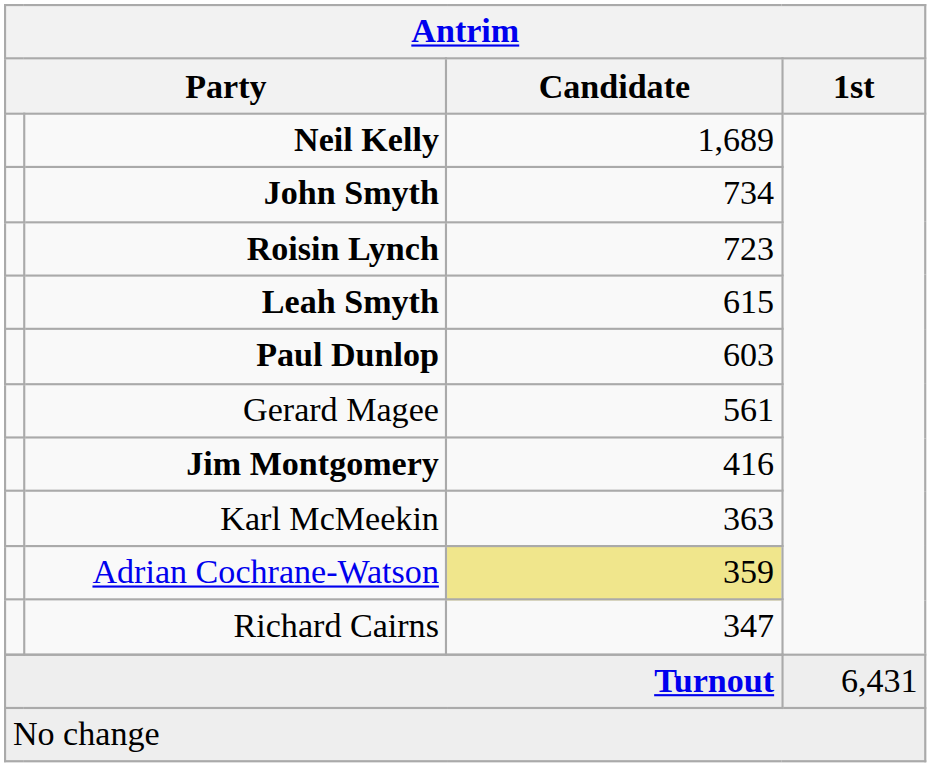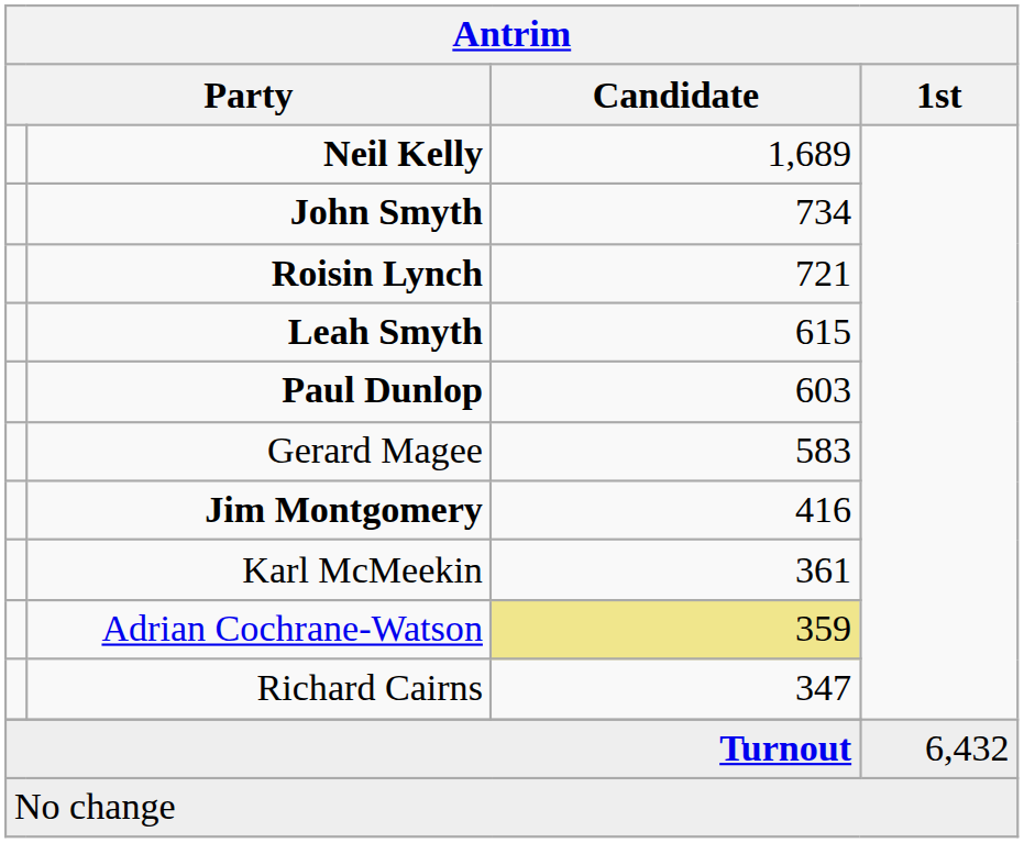 <table class="wikitable">
 <tr>
 <th colspan="4" align="center"><a href='#'>Antrim</a></th>
 </tr>
 <tr>
 <th colspan="2" align="center" width=200>Party</th>
 <th width=150>Candidate</th>
 <th width=60>1st </th>
 </tr>
 <tr>
 <td></td>
 <td align="right"><strong>Neil Kelly</strong></td>
 <td align="right">1,689</td>
 </tr>
 <tr>
 <td></td>
 <td align="right"><strong>John Smyth</strong></td>
 <td align="right">734</td>
 </tr>
 <tr>
 <td></td>
 <td align="right"><strong>Roisin Lynch</strong></td>
-<td align="right">723</td>
+<td align="right">721</td>
 </tr>
 <tr>
 <td></td>
 <td align="right"><strong>Leah Smyth</strong></td>
 <td align="right">615</td>
 </tr>
 <tr>
 <td></td>
 <td align="right"><strong>Paul Dunlop</strong></td>
 <td align="right">603</td>
 </tr>
 <tr>
 <td></td>
 <td align="right">Gerard Magee</td>
-<td align="right">561</td>
+<td align="right">583</td>
 </tr>
 <tr>
 <td></td>
 <td align="right"><strong>Jim Montgomery</strong></td>
 <td align="right">416</td>
 </tr>
 <tr>
 <td></td>
 <td align="right">Karl McMeekin</td>
-<td align="right">363</td>
+<td align="right">361</td>
 </tr>
 <tr>
 <td></td>
 <td align="right"><a href='#'>Adrian Cochrane-Watson</a></td>
 <td align="right" style="background: khaki;">359</td>
 </tr>
 <tr>
 <td></td>
 <td align="right">Richard Cairns</td>
 <td align="right">347</td>
 </tr>
 <tr>
 </tr>
 <tr bgcolor="EEEEEE">
 <td colspan=3 align="right"><strong><a href='#'>Turnout</a></strong></td>
-<td align="right">6,431</td>
+<td align="right">6,432</td>
 </tr>
 <tr bgcolor="EEEEEE">
 <td colspan=4 bgcolor="EEEEEE">No change</td>
 </tr>
 </table>
